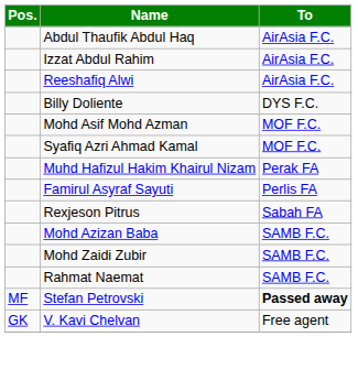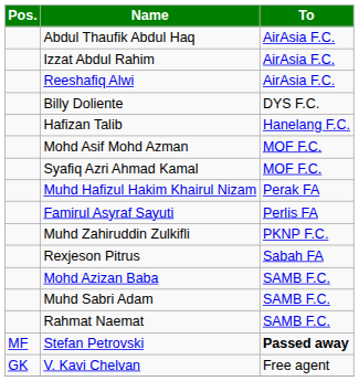 <table class="wikitable sortable">
 <tr>
 <th style="background:Green; color:White;">Pos.</th>
 <th style="background:Green; color:White;">Name</th>
 <th style="background:Green; color:White;">To</th>
 </tr>
 <tr>
 <td></td>
 <td> Abdul Thaufik Abdul Haq</td>
 <td> <a href='#'>AirAsia F.C.</a></td>
 </tr>
 <tr>
 <td></td>
 <td> Izzat Abdul Rahim</td>
 <td> <a href='#'>AirAsia F.C.</a></td>
 </tr>
 <tr>
 <td></td>
 <td> <a href='#'>Reeshafiq Alwi</a></td>
 <td> <a href='#'>AirAsia F.C.</a></td>
 </tr>
 <tr>
 <td></td>
 <td> Billy Doliente</td>
 <td> DYS F.C.</td>
 </tr>
 <tr>
 <td></td>
+<td> Hafizan Talib</td>
+<td> <a href='#'>Hanelang F.C.</a></td>
+</tr>
+<tr>
+<td></td>
 <td> Mohd Asif Mohd Azman</td>
 <td> <a href='#'>MOF F.C.</a></td>
 </tr>
 <tr>
 <td></td>
 <td> Syafiq Azri Ahmad Kamal</td>
 <td> <a href='#'>MOF F.C.</a></td>
 </tr>
 <tr>
 <td></td>
 <td> <a href='#'>Muhd Hafizul Hakim Khairul Nizam</a></td>
 <td> <a href='#'>Perak FA</a></td>
 </tr>
 <tr>
 <td></td>
 <td> <a href='#'>Famirul Asyraf Sayuti</a></td>
 <td> <a href='#'>Perlis FA</a></td>
 </tr>
 <tr>
 <td></td>
+<td> Muhd Zahiruddin Zulkifli</td>
+<td> <a href='#'>PKNP F.C.</a></td>
+</tr>
+<tr>
+<td></td>
 <td> Rexjeson Pitrus</td>
 <td> <a href='#'>Sabah FA</a></td>
 </tr>
 <tr>
 <td></td>
 <td> <a href='#'>Mohd Azizan Baba</a></td>
 <td> <a href='#'>SAMB F.C.</a></td>
 </tr>
 <tr>
 <td></td>
-<td> Mohd Zaidi Zubir</td>
+<td> Muhd Sabri Adam</td>
 <td> <a href='#'>SAMB F.C.</a></td>
 </tr>
 <tr>
 <td></td>
 <td> Rahmat Naemat</td>
 <td> <a href='#'>SAMB F.C.</a></td>
 </tr>
 <tr>
 <td><a href='#'>MF</a></td>
 <td>  <a href='#'>Stefan Petrovski</a></td>
 <td><strong>Passed away</strong> </td>
 </tr>
 <tr>
 <td><a href='#'>GK</a></td>
 <td> <a href='#'>V. Kavi Chelvan</a></td>
 <td>Free agent</td>
 </tr>
 <tr>
 </tr>
 </table>
